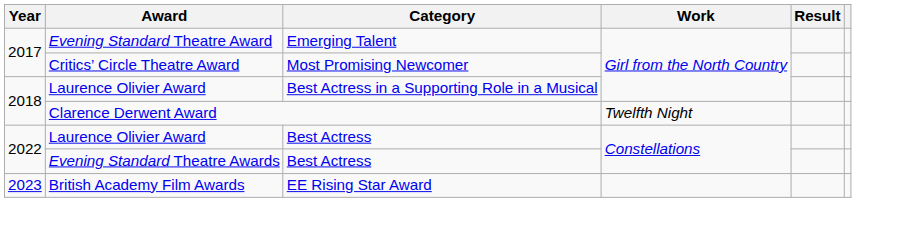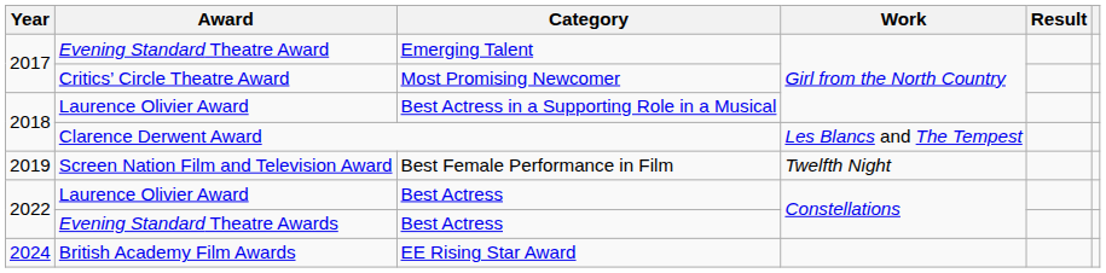 <table class="wikitable sortable">
 <tr>
 <th>Year</th>
 <th>Award</th>
 <th>Category</th>
 <th>Work</th>
 <th>Result</th>
 <th></th>
 </tr>
 <tr>
 <td rowspan="2" align="center">2017</td>
 <td><a href='#'><em>Evening Standard</em> Theatre Award</a></td>
 <td><a href='#'>Emerging Talent</a></td>
 <td rowspan="3"><em><a href='#'>Girl from the North Country</a></em></td>
 <td></td>
 <td align="center"></td>
 </tr>
 <tr>
 <td><a href='#'>Critics’ Circle Theatre Award</a></td>
 <td><a href='#'>Most Promising Newcomer</a></td>
 <td></td>
 <td align="center"></td>
 </tr>
 <tr>
 <td rowspan="2" align="center">2018</td>
 <td><a href='#'>Laurence Olivier Award</a></td>
 <td><a href='#'>Best Actress in a Supporting Role in a Musical</a></td>
 <td></td>
 <td align="center"></td>
 </tr>
 <tr>
 <td colspan="2"><a href='#'>Clarence Derwent Award</a></td>
+<td><em><a href='#'>Les Blancs</a></em> and <em><a href='#'>The Tempest</a></em></td>
+<td></td>
+<td align="center"></td>
+</tr>
+<tr>
+<td align="center">2019</td>
+<td><a href='#'>Screen Nation Film and Television Award</a></td>
+<td>Best Female Performance in Film</td>
 <td><em>Twelfth Night</em></td>
 <td></td>
 <td align="center"></td>
 </tr>
 <tr>
 <td rowspan="2" align="center">2022</td>
 <td><a href='#'>Laurence Olivier Award</a></td>
 <td><a href='#'>Best Actress</a></td>
 <td rowspan="2"><em><a href='#'>Constellations</a></em></td>
 <td></td>
 <td align="center"></td>
 </tr>
 <tr>
 <td><a href='#'><em>Evening Standard</em> Theatre Awards</a></td>
 <td><a href='#'>Best Actress</a></td>
 <td></td>
 <td></td>
 </tr>
 <tr>
-<td align="center"><a href='#'>2023</a></td>
+<td align="center"><a href='#'>2024</a></td>
 <td><a href='#'>British Academy Film Awards</a></td>
 <td><a href='#'>EE Rising Star Award</a></td>
 <td></td>
 <td></td>
 <td align="center"></td>
 </tr>
 </table>
